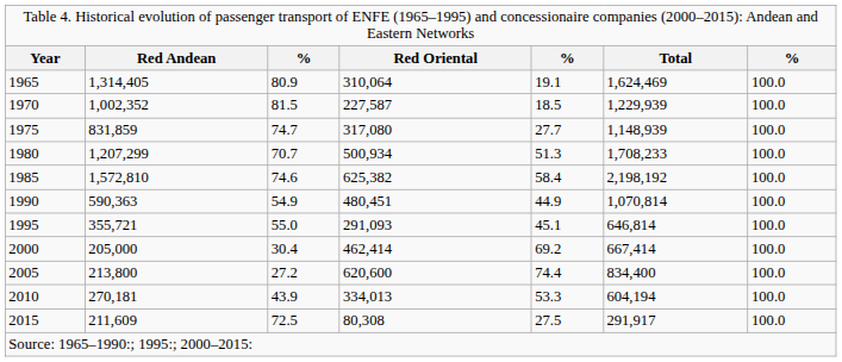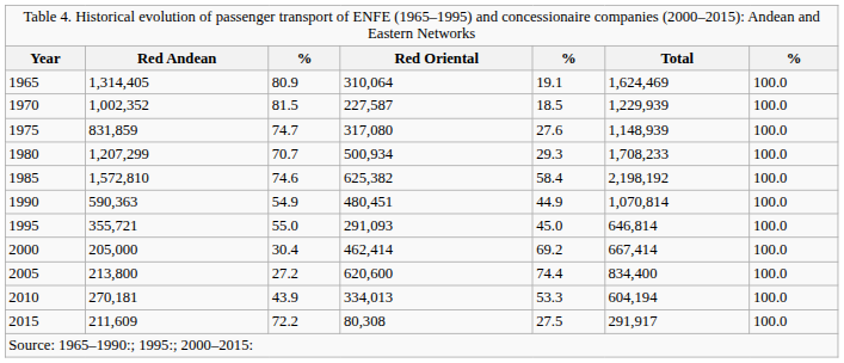 <table class="wikitable"  style="width:100%;">
 <tr>
 <td colspan="7" style="text-align:center;">Table 4. Historical evolution of passenger transport of ENFE (1965–1995) and concessionaire companies (2000–2015): Andean and Eastern Networks</td>
 </tr>
 <tr>
 <th>Year</th>
 <th>Red Andean</th>
 <th>%</th>
 <th>Red Oriental</th>
 <th>%</th>
 <th>Total</th>
 <th>%</th>
 </tr>
 <tr>
 <td>1965</td>
 <td>1,314,405</td>
 <td>80.9</td>
 <td>310,064</td>
 <td>19.1</td>
 <td>1,624,469</td>
 <td>100.0</td>
 </tr>
 <tr>
 <td>1970</td>
 <td>1,002,352</td>
 <td>81.5</td>
 <td>227,587</td>
 <td>18.5</td>
 <td>1,229,939</td>
 <td>100.0</td>
 </tr>
 <tr>
 <td>1975</td>
 <td>831,859</td>
 <td>74.7</td>
 <td>317,080</td>
-<td>27.7</td>
+<td>27.6</td>
 <td>1,148,939</td>
 <td>100.0</td>
 </tr>
 <tr>
 <td>1980</td>
 <td>1,207,299</td>
 <td>70.7</td>
 <td>500,934</td>
-<td>51.3</td>
+<td>29.3</td>
 <td>1,708,233</td>
 <td>100.0</td>
 </tr>
 <tr>
 <td>1985</td>
 <td>1,572,810</td>
 <td>74.6</td>
 <td>625,382</td>
 <td>58.4</td>
 <td>2,198,192</td>
 <td>100.0</td>
 </tr>
 <tr>
 <td>1990</td>
 <td>590,363</td>
 <td>54.9</td>
 <td>480,451</td>
 <td>44.9</td>
 <td>1,070,814</td>
 <td>100.0</td>
 </tr>
 <tr>
 <td>1995</td>
 <td>355,721</td>
 <td>55.0</td>
 <td>291,093</td>
-<td>45.1</td>
+<td>45.0</td>
 <td>646,814</td>
 <td>100.0</td>
 </tr>
 <tr>
 <td>2000</td>
 <td>205,000</td>
 <td>30.4</td>
 <td>462,414</td>
 <td>69.2</td>
 <td>667,414</td>
 <td>100.0</td>
 </tr>
 <tr>
 <td>2005</td>
 <td>213,800</td>
 <td>27.2</td>
 <td>620,600</td>
 <td>74.4</td>
 <td>834,400</td>
 <td>100.0</td>
 </tr>
 <tr>
 <td>2010</td>
 <td>270,181</td>
 <td>43.9</td>
 <td>334,013</td>
 <td>53.3</td>
 <td>604,194</td>
 <td>100.0</td>
 </tr>
 <tr>
 <td>2015</td>
 <td>211,609</td>
-<td>72.5</td>
+<td>72.2</td>
 <td>80,308</td>
 <td>27.5</td>
 <td>291,917</td>
 <td>100.0</td>
 </tr>
 <tr>
 <td colspan=7>Source: 1965–1990:; 1995:; 2000–2015:</td>
 </tr>
 </table>
